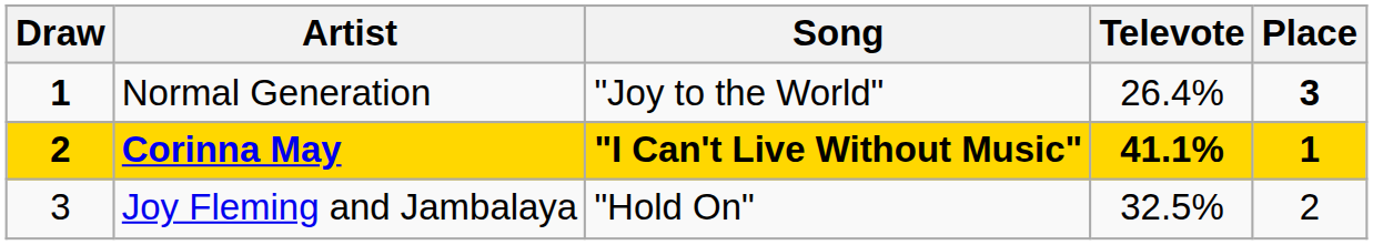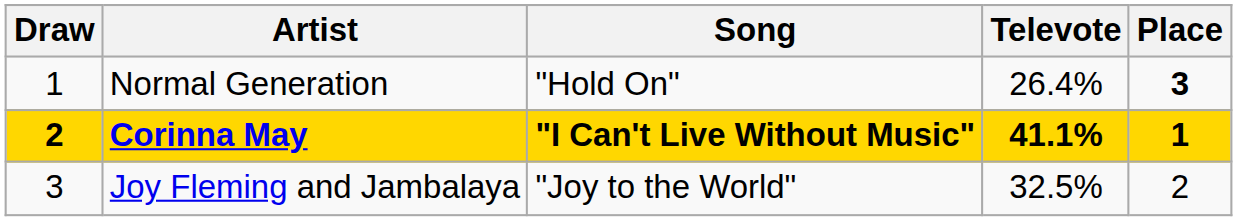 <table class="sortable wikitable" style="margin: 1em auto 1em auto; text-align:center">
 <tr>
 <th>Draw</th>
 <th>Artist</th>
 <th>Song</th>
 <th>Televote</th>
 <th>Place</th>
 </tr>
 <tr>
-<td><strong>1</strong></td>
+<td>1</td>
 <td align="left">Normal Generation</td>
-<td align="left">"Joy to the World"</td>
+<td align="left">"Hold On"</td>
 <td>26.4%</td>
 <td><strong>3</strong></td>
 </tr>
 <tr style="font-weight:bold; background:gold;">
 <td>2</td>
 <td align="left"><a href='#'>Corinna May</a></td>
 <td align="left">"I Can't Live Without Music"</td>
 <td>41.1%</td>
 <td>1</td>
 </tr>
 <tr>
 <td>3</td>
 <td align="left"><a href='#'>Joy Fleming</a> and Jambalaya</td>
-<td align="left">"Hold On"</td>
+<td align="left">"Joy to the World"</td>
 <td>32.5%</td>
 <td>2</td>
 </tr>
 </table>
